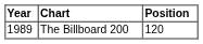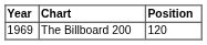 <table border="1" cellspacing="0" cellpadding="2" style="width:275px;">
 <tr>
 <th align="left">Year</th>
 <th align="left">Chart</th>
 <th align="left">Position</th>
 </tr>
 <tr>
-<td align="left">1989</td>
+<td align="left">1969</td>
 <td align="left">The Billboard 200</td>
 <td align="left">120</td>
 </tr>
 </table>
